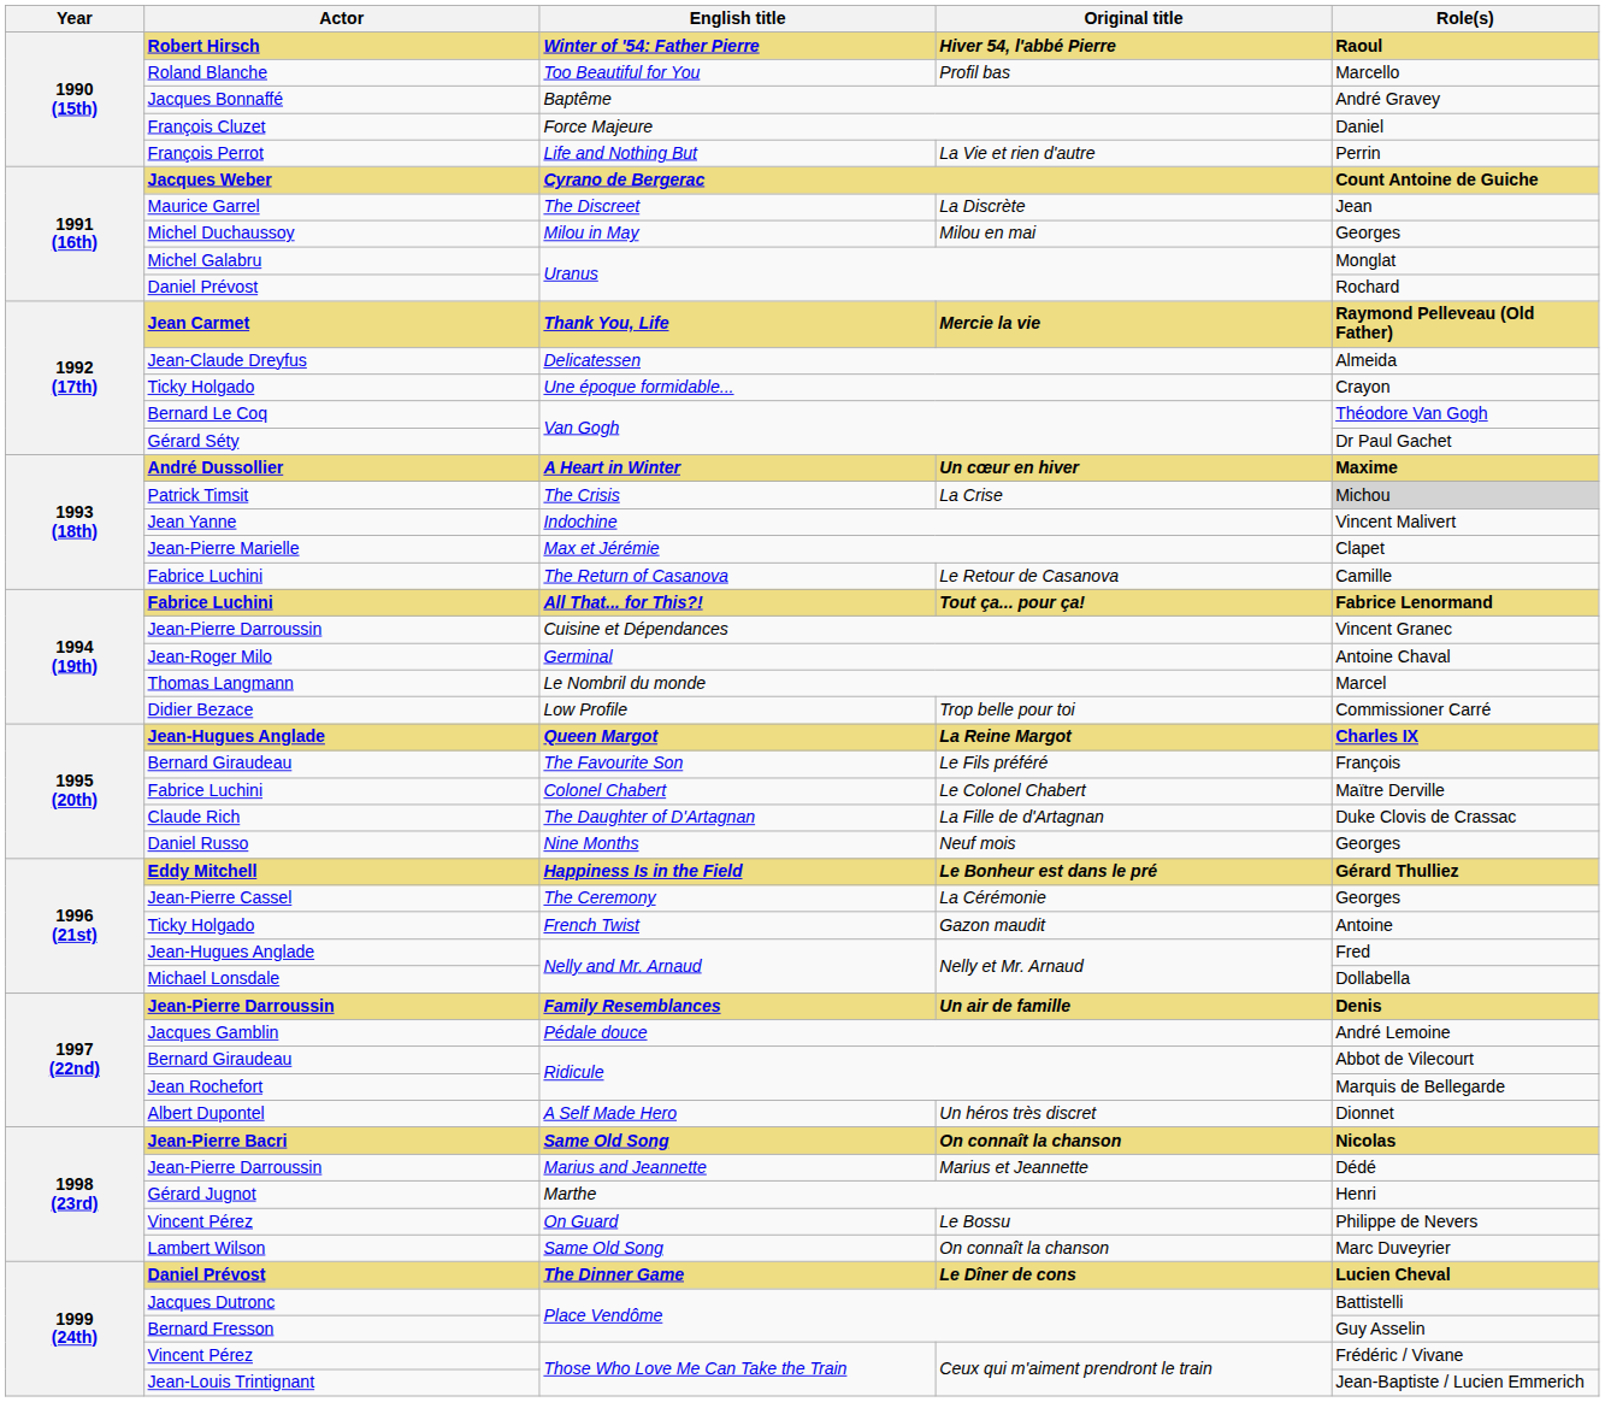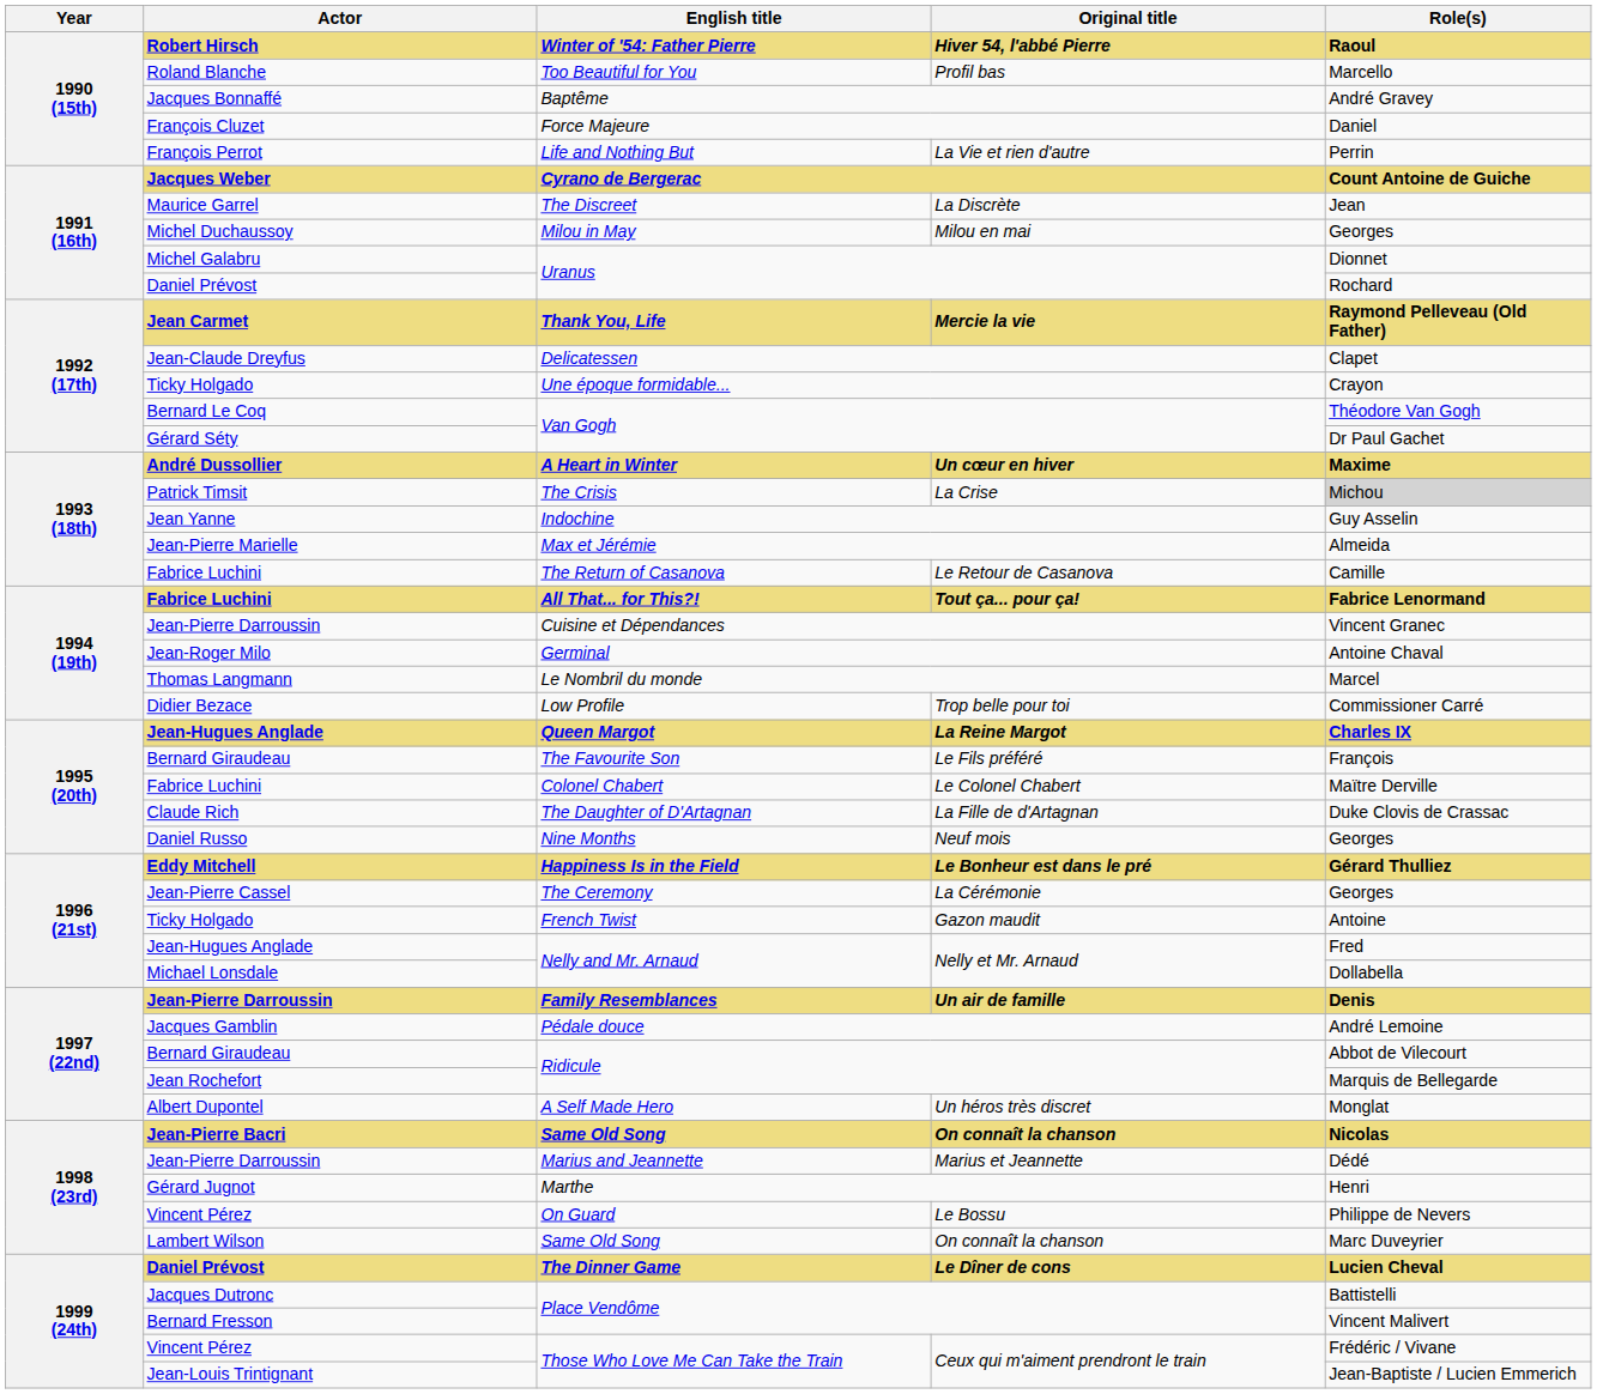 <table class="wikitable" width="95%" cellpadding="5">
 <tr>
 <th width="100">Year</th>
 <th width="300">Actor</th>
 <th width="300">English title</th>
 <th width="300">Original title</th>
 <th width="200">Role(s)</th>
 </tr>
 <tr>
 <th rowspan="5" style="text-align:center;">1990<br><a href='#'>(15th)</a></th>
 <td style="background:#eedd82;"><a href='#'><strong>Robert Hirsch</strong></a></td>
 <td style="background:#eedd82;"><em><a href='#'><strong>Winter of '54: Father Pierre</strong></a></em></td>
 <td style="background:#eedd82;"><strong><em>Hiver 54, l'abbé Pierre</em></strong></td>
 <td style="background:#eedd82;"><strong>Raoul</strong></td>
 </tr>
 <tr>
 <td><a href='#'>Roland Blanche</a></td>
 <td><em><a href='#'>Too Beautiful for You</a></em></td>
 <td><em>Profil bas</em></td>
 <td>Marcello</td>
 </tr>
 <tr>
 <td><a href='#'>Jacques Bonnaffé</a></td>
 <td colspan="2"><em>Baptême</em></td>
 <td>André Gravey</td>
 </tr>
 <tr>
 <td><a href='#'>François Cluzet</a></td>
 <td colspan="2"><em>Force Majeure</em></td>
 <td>Daniel</td>
 </tr>
 <tr>
 <td><a href='#'>François Perrot</a></td>
 <td><em><a href='#'>Life and Nothing But</a></em></td>
 <td><em>La Vie et rien d'autre</em></td>
 <td>Perrin</td>
 </tr>
 <tr>
 <th rowspan="5" style="text-align:center;">1991<br><a href='#'>(16th)</a></th>
 <td style="background:#eedd82;"><a href='#'><strong>Jacques Weber</strong></a></td>
 <td colspan="2" style="background:#eedd82;"><em><a href='#'><strong>Cyrano de Bergerac</strong></a></em></td>
 <td style="background:#eedd82;"><strong>Count Antoine de Guiche</strong></td>
 </tr>
 <tr>
 <td><a href='#'>Maurice Garrel</a></td>
 <td><em><a href='#'>The Discreet</a></em></td>
 <td><em>La Discrète</em></td>
 <td>Jean</td>
 </tr>
 <tr>
 <td><a href='#'>Michel Duchaussoy</a></td>
 <td><em><a href='#'>Milou in May</a></em></td>
 <td><em>Milou en mai</em></td>
 <td>Georges</td>
 </tr>
 <tr>
 <td><a href='#'>Michel Galabru</a></td>
 <td rowspan=2 colspan="2"><em><a href='#'>Uranus</a></em></td>
-<td>Monglat</td>
+<td>Dionnet</td>
 </tr>
 <tr>
 <td><a href='#'>Daniel Prévost</a></td>
 <td>Rochard</td>
 </tr>
 <tr>
 <th rowspan="5" style="text-align:center;">1992<br><a href='#'>(17th)</a></th>
 <td style="background:#eedd82;"><a href='#'><strong>Jean Carmet</strong></a></td>
 <td style="background:#eedd82;"><em><a href='#'><strong>Thank You, Life</strong></a></em></td>
 <td style="background:#eedd82;"><strong><em>Mercie la vie</em></strong></td>
 <td style="background:#eedd82;"><strong>Raymond Pelleveau (Old Father)</strong></td>
 </tr>
 <tr>
 <td><a href='#'>Jean-Claude Dreyfus</a></td>
 <td colspan="2"><em><a href='#'>Delicatessen</a></em></td>
-<td>Almeida</td>
+<td>Clapet</td>
 </tr>
 <tr>
 <td><a href='#'>Ticky Holgado</a></td>
 <td colspan="2"><em><a href='#'>Une époque formidable...</a></em></td>
 <td>Crayon</td>
 </tr>
 <tr>
 <td><a href='#'>Bernard Le Coq</a></td>
 <td rowspan=2 colspan="2"><em><a href='#'>Van Gogh</a></em></td>
 <td><a href='#'>Théodore Van Gogh</a></td>
 </tr>
 <tr>
 <td><a href='#'>Gérard Séty</a></td>
 <td>Dr Paul Gachet</td>
 </tr>
 <tr>
 <th rowspan="5" style="text-align:center;">1993<br><a href='#'>(18th)</a></th>
 <td style="background:#eedd82;"><a href='#'><strong>André Dussollier</strong></a></td>
 <td style="background:#eedd82;"><em><a href='#'><strong>A Heart in Winter</strong></a></em></td>
 <td style="background:#eedd82;"><strong><em>Un cœur en hiver</em></strong></td>
 <td style="background:#eedd82;"><strong>Maxime</strong></td>
 </tr>
 <tr>
 <td><a href='#'>Patrick Timsit</a></td>
 <td><em><a href='#'>The Crisis</a></em></td>
 <td><em>La Crise</em></td>
 <td style="background: lightgrey;">Michou</td>
 </tr>
 <tr>
 <td><a href='#'>Jean Yanne</a></td>
 <td colspan="2"><em><a href='#'>Indochine</a></em></td>
-<td>Vincent Malivert</td>
+<td>Guy Asselin</td>
 </tr>
 <tr>
 <td><a href='#'>Jean-Pierre Marielle</a></td>
 <td colspan="2"><em><a href='#'>Max et Jérémie</a></em></td>
-<td>Clapet</td>
+<td>Almeida</td>
 </tr>
 <tr>
 <td><a href='#'>Fabrice Luchini</a></td>
 <td><em><a href='#'>The Return of Casanova</a></em></td>
 <td><em>Le Retour de Casanova</em></td>
 <td>Camille</td>
 </tr>
 <tr>
 <th rowspan="5" style="text-align:center;">1994<br><a href='#'>(19th)</a></th>
 <td style="background:#eedd82;"><a href='#'><strong>Fabrice Luchini</strong></a></td>
 <td style="background:#eedd82;"><em><a href='#'><strong>All That... for This?!</strong></a></em></td>
 <td style="background:#eedd82;"><strong><em>Tout ça... pour ça!</em></strong></td>
 <td style="background:#eedd82;"><strong>Fabrice Lenormand</strong></td>
 </tr>
 <tr>
 <td><a href='#'>Jean-Pierre Darroussin</a></td>
 <td colspan="2"><em>Cuisine et Dépendances</em></td>
 <td>Vincent Granec</td>
 </tr>
 <tr>
 <td><a href='#'>Jean-Roger Milo</a></td>
 <td colspan="2"><em><a href='#'>Germinal</a></em></td>
 <td>Antoine Chaval</td>
 </tr>
 <tr>
 <td><a href='#'>Thomas Langmann</a></td>
 <td colspan="2"><em>Le Nombril du monde</em></td>
 <td>Marcel</td>
 </tr>
 <tr>
 <td><a href='#'>Didier Bezace</a></td>
 <td><em>Low Profile</em></td>
 <td><em>Trop belle pour toi</em></td>
 <td>Commissioner Carré</td>
 </tr>
 <tr>
 <th rowspan="5" style="text-align:center;">1995<br><a href='#'>(20th)</a></th>
 <td style="background:#eedd82;"><a href='#'><strong>Jean-Hugues Anglade</strong></a></td>
 <td style="background:#eedd82;"><em><a href='#'><strong>Queen Margot</strong></a></em></td>
 <td style="background:#eedd82;"><strong><em>La Reine Margot</em></strong></td>
 <td style="background:#eedd82;"><a href='#'><strong>Charles IX</strong></a></td>
 </tr>
 <tr>
 <td><a href='#'>Bernard Giraudeau</a></td>
 <td><em><a href='#'>The Favourite Son</a></em></td>
 <td><em>Le Fils préféré</em></td>
 <td>François</td>
 </tr>
 <tr>
 <td><a href='#'>Fabrice Luchini</a></td>
 <td><em><a href='#'>Colonel Chabert</a></em></td>
 <td><em>Le Colonel Chabert</em></td>
 <td>Maïtre Derville</td>
 </tr>
 <tr>
 <td><a href='#'>Claude Rich</a></td>
 <td><em><a href='#'>The Daughter of D'Artagnan</a></em></td>
 <td><em>La Fille de d'Artagnan</em></td>
 <td>Duke Clovis de Crassac</td>
 </tr>
 <tr>
 <td><a href='#'>Daniel Russo</a></td>
 <td><em><a href='#'>Nine Months</a></em></td>
 <td><em>Neuf mois</em></td>
 <td>Georges</td>
 </tr>
 <tr>
 <th rowspan="5" style="text-align:center;">1996<br><a href='#'>(21st)</a></th>
 <td style="background:#eedd82;"><a href='#'><strong>Eddy Mitchell</strong></a></td>
 <td style="background:#eedd82;"><em><a href='#'><strong>Happiness Is in the Field</strong></a></em></td>
 <td style="background:#eedd82;"><strong><em>Le Bonheur est dans le pré</em></strong></td>
 <td style="background:#eedd82;"><strong>Gérard Thulliez</strong></td>
 </tr>
 <tr>
 <td><a href='#'>Jean-Pierre Cassel</a></td>
 <td><em><a href='#'>The Ceremony</a></em></td>
 <td><em>La Cérémonie</em></td>
 <td>Georges</td>
 </tr>
 <tr>
 <td><a href='#'>Ticky Holgado</a></td>
 <td><em><a href='#'>French Twist</a></em></td>
 <td><em>Gazon maudit</em></td>
 <td>Antoine</td>
 </tr>
 <tr>
 <td><a href='#'>Jean-Hugues Anglade</a></td>
 <td rowspan="2"><em><a href='#'>Nelly and Mr. Arnaud</a></em></td>
 <td rowspan="2"><em>Nelly et Mr. Arnaud</em></td>
 <td>Fred</td>
 </tr>
 <tr>
 <td><a href='#'>Michael Lonsdale</a></td>
 <td>Dollabella</td>
 </tr>
 <tr>
 <th rowspan="5" style="text-align:center;">1997<br><a href='#'>(22nd)</a></th>
 <td style="background:#eedd82;"><a href='#'><strong>Jean-Pierre Darroussin</strong></a></td>
 <td style="background:#eedd82;"><em><a href='#'><strong>Family Resemblances</strong></a></em></td>
 <td style="background:#eedd82;"><strong><em>Un air de famille</em></strong></td>
 <td style="background:#eedd82;"><strong>Denis</strong></td>
 </tr>
 <tr>
 <td><a href='#'>Jacques Gamblin</a></td>
 <td colspan="2"><em><a href='#'>Pédale douce</a></em></td>
 <td>André Lemoine</td>
 </tr>
 <tr>
 <td><a href='#'>Bernard Giraudeau</a></td>
 <td rowspan=2 colspan="2"><em><a href='#'>Ridicule</a></em></td>
 <td>Abbot de Vilecourt</td>
 </tr>
 <tr>
 <td><a href='#'>Jean Rochefort</a></td>
 <td>Marquis de Bellegarde</td>
 </tr>
 <tr>
 <td><a href='#'>Albert Dupontel</a></td>
 <td><em><a href='#'>A Self Made Hero</a></em></td>
 <td><em>Un héros très discret</em></td>
-<td>Dionnet</td>
+<td>Monglat</td>
 </tr>
 <tr>
 <th rowspan="5" style="text-align:center;">1998<br><a href='#'>(23rd)</a></th>
 <td style="background:#eedd82;"><a href='#'><strong>Jean-Pierre Bacri</strong></a></td>
 <td style="background:#eedd82;"><em><a href='#'><strong>Same Old Song</strong></a></em></td>
 <td style="background:#eedd82;"><strong><em>On connaît la chanson</em></strong></td>
 <td style="background:#eedd82;"><strong>Nicolas</strong></td>
 </tr>
 <tr>
 <td><a href='#'>Jean-Pierre Darroussin</a></td>
 <td><em><a href='#'>Marius and Jeannette</a></em></td>
 <td><em>Marius et Jeannette</em></td>
 <td>Dédé</td>
 </tr>
 <tr>
 <td><a href='#'>Gérard Jugnot</a></td>
 <td colspan="2"><em>Marthe</em></td>
 <td>Henri</td>
 </tr>
 <tr>
 <td><a href='#'>Vincent Pérez</a></td>
 <td><em><a href='#'>On Guard</a></em></td>
 <td><em>Le Bossu</em></td>
 <td>Philippe de Nevers</td>
 </tr>
 <tr>
 <td><a href='#'>Lambert Wilson</a></td>
 <td><em><a href='#'>Same Old Song</a></em></td>
 <td><em>On connaît la chanson</em></td>
 <td>Marc Duveyrier</td>
 </tr>
 <tr>
 <th rowspan="5" style="text-align:center;">1999<br><a href='#'>(24th)</a></th>
 <td style="background:#eedd82;"><a href='#'><strong>Daniel Prévost</strong></a></td>
 <td style="background:#eedd82;"><em><a href='#'><strong>The Dinner Game</strong></a></em></td>
 <td style="background:#eedd82;"><strong><em>Le Dîner de cons</em></strong></td>
 <td style="background:#eedd82;"><strong>Lucien Cheval</strong></td>
 </tr>
 <tr>
 <td><a href='#'>Jacques Dutronc</a></td>
 <td rowspan=2 colspan="2"><em><a href='#'>Place Vendôme</a></em></td>
 <td>Battistelli</td>
 </tr>
 <tr>
 <td><a href='#'>Bernard Fresson</a></td>
-<td>Guy Asselin</td>
+<td>Vincent Malivert</td>
 </tr>
 <tr>
 <td><a href='#'>Vincent Pérez</a></td>
 <td rowspan=2><em><a href='#'>Those Who Love Me Can Take the Train</a></em></td>
 <td rowspan=2><em>Ceux qui m'aiment prendront le train</em></td>
 <td>Frédéric / Vivane</td>
 </tr>
 <tr>
 <td><a href='#'>Jean-Louis Trintignant</a></td>
 <td>Jean-Baptiste / Lucien Emmerich</td>
 </tr>
 </table>
